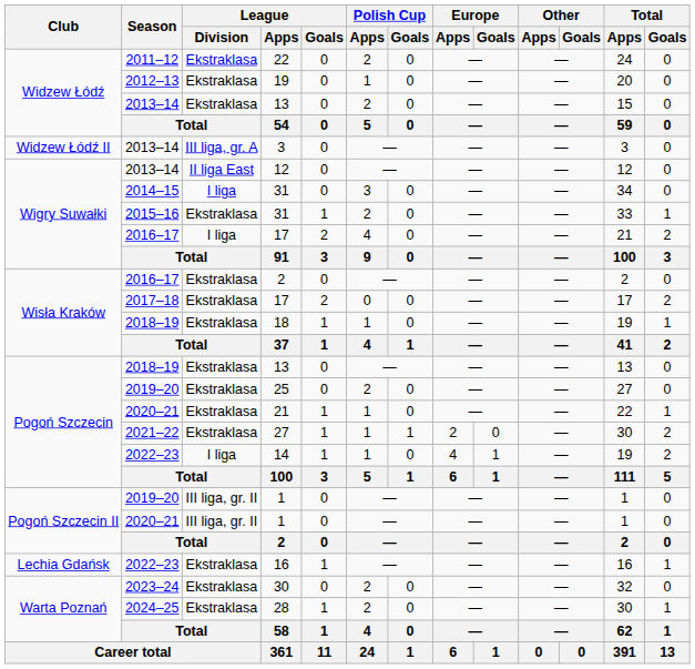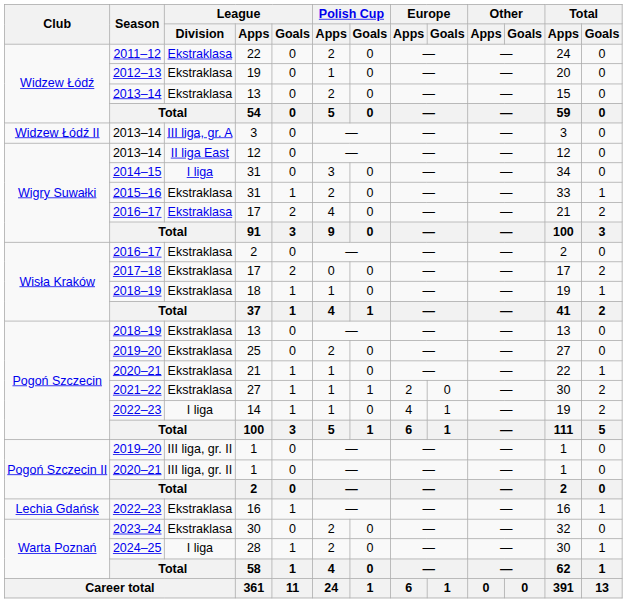 <table class="wikitable" style="text-align: center;">
 <tr>
 <th rowspan="2">Club</th>
 <th rowspan="2">Season</th>
 <th colspan="3">League</th>
 <th colspan="2"><a href='#'>Polish Cup</a></th>
 <th colspan="2">Europe</th>
 <th colspan="2">Other</th>
 <th colspan="2">Total</th>
 </tr>
 <tr>
 <th>Division</th>
 <th>Apps</th>
 <th>Goals</th>
 <th>Apps</th>
 <th>Goals</th>
 <th>Apps</th>
 <th>Goals</th>
 <th>Apps</th>
 <th>Goals</th>
 <th>Apps</th>
 <th>Goals</th>
 </tr>
 <tr>
 <td rowspan="4"><a href='#'>Widzew Łódź</a></td>
 <td><a href='#'>2011–12</a></td>
 <td><a href='#'>Ekstraklasa</a></td>
 <td>22</td>
 <td>0</td>
 <td>2</td>
 <td>0</td>
 <td colspan="2">—</td>
 <td colspan="2">—</td>
 <td>24</td>
 <td>0</td>
 </tr>
 <tr>
 <td><a href='#'>2012–13</a></td>
 <td>Ekstraklasa</td>
 <td>19</td>
 <td>0</td>
 <td>1</td>
 <td>0</td>
 <td colspan="2">—</td>
 <td colspan="2">—</td>
 <td>20</td>
 <td>0</td>
 </tr>
 <tr>
 <td><a href='#'>2013–14</a></td>
 <td>Ekstraklasa</td>
 <td>13</td>
 <td>0</td>
 <td>2</td>
 <td>0</td>
 <td colspan="2">—</td>
 <td colspan="2">—</td>
 <td>15</td>
 <td>0</td>
 </tr>
 <tr>
 <th colspan="2">Total</th>
 <th>54</th>
 <th>0</th>
 <th>5</th>
 <th>0</th>
 <th colspan="2">—</th>
 <th colspan="2">—</th>
 <th>59</th>
 <th>0</th>
 </tr>
 <tr>
 <td><a href='#'>Widzew Łódź II</a></td>
 <td>2013–14</td>
 <td><a href='#'>III liga, gr. A</a></td>
 <td>3</td>
 <td>0</td>
 <td colspan="2">—</td>
 <td colspan="2">—</td>
 <td colspan="2">—</td>
 <td>3</td>
 <td>0</td>
 </tr>
 <tr>
 <td rowspan="5"><a href='#'>Wigry Suwałki</a></td>
 <td>2013–14</td>
 <td><a href='#'>II liga East</a></td>
 <td>12</td>
 <td>0</td>
 <td colspan="2">—</td>
 <td colspan="2">—</td>
 <td colspan="2">—</td>
 <td>12</td>
 <td>0</td>
 </tr>
 <tr>
 <td><a href='#'>2014–15</a></td>
 <td><a href='#'>I liga</a></td>
 <td>31</td>
 <td>0</td>
 <td>3</td>
 <td>0</td>
 <td colspan="2">—</td>
 <td colspan="2">—</td>
 <td>34</td>
 <td>0</td>
 </tr>
 <tr>
 <td><a href='#'>2015–16</a></td>
 <td>Ekstraklasa</td>
 <td>31</td>
 <td>1</td>
 <td>2</td>
 <td>0</td>
 <td colspan="2">—</td>
 <td colspan="2">—</td>
 <td>33</td>
 <td>1</td>
 </tr>
 <tr>
 <td><a href='#'>2016–17</a></td>
-<td>I liga</td>
+<td><a href='#'>Ekstraklasa</a></td>
 <td>17</td>
 <td>2</td>
 <td>4</td>
 <td>0</td>
 <td colspan="2">—</td>
 <td colspan="2">—</td>
 <td>21</td>
 <td>2</td>
 </tr>
 <tr>
 <th colspan="2">Total</th>
 <th>91</th>
 <th>3</th>
 <th>9</th>
 <th>0</th>
 <th colspan="2">—</th>
 <th colspan="2">—</th>
 <th>100</th>
 <th>3</th>
 </tr>
 <tr>
 <td rowspan="4"><a href='#'>Wisła Kraków</a></td>
 <td><a href='#'>2016–17</a></td>
 <td>Ekstraklasa</td>
 <td>2</td>
 <td>0</td>
 <td colspan="2">—</td>
 <td colspan="2">—</td>
 <td colspan="2">—</td>
 <td>2</td>
 <td>0</td>
 </tr>
 <tr>
 <td><a href='#'>2017–18</a></td>
 <td>Ekstraklasa</td>
 <td>17</td>
 <td>2</td>
 <td>0</td>
 <td>0</td>
 <td colspan="2">—</td>
 <td colspan="2">—</td>
 <td>17</td>
 <td>2</td>
 </tr>
 <tr>
 <td><a href='#'>2018–19</a></td>
 <td>Ekstraklasa</td>
 <td>18</td>
 <td>1</td>
 <td>1</td>
 <td>0</td>
 <td colspan="2">—</td>
 <td colspan="2">—</td>
 <td>19</td>
 <td>1</td>
 </tr>
 <tr>
 <th colspan="2">Total</th>
 <th>37</th>
 <th>1</th>
 <th>4</th>
 <th>1</th>
 <th colspan="2">—</th>
 <th colspan="2">—</th>
 <th>41</th>
 <th>2</th>
 </tr>
 <tr>
 <td rowspan="6"><a href='#'>Pogoń Szczecin</a></td>
 <td><a href='#'>2018–19</a></td>
 <td>Ekstraklasa</td>
 <td>13</td>
 <td>0</td>
 <td colspan="2">—</td>
 <td colspan="2">—</td>
 <td colspan="2">—</td>
 <td>13</td>
 <td>0</td>
 </tr>
 <tr>
 <td><a href='#'>2019–20</a></td>
 <td>Ekstraklasa</td>
 <td>25</td>
 <td>0</td>
 <td>2</td>
 <td>0</td>
 <td colspan="2">—</td>
 <td colspan="2">—</td>
 <td>27</td>
 <td>0</td>
 </tr>
 <tr>
 <td><a href='#'>2020–21</a></td>
 <td>Ekstraklasa</td>
 <td>21</td>
 <td>1</td>
 <td>1</td>
 <td>0</td>
 <td colspan="2">—</td>
 <td colspan="2">—</td>
 <td>22</td>
 <td>1</td>
 </tr>
 <tr>
 <td><a href='#'>2021–22</a></td>
 <td>Ekstraklasa</td>
 <td>27</td>
 <td>1</td>
 <td>1</td>
 <td>1</td>
 <td>2</td>
 <td>0</td>
 <td colspan="2">—</td>
 <td>30</td>
 <td>2</td>
 </tr>
 <tr>
 <td><a href='#'>2022–23</a></td>
 <td>I liga</td>
 <td>14</td>
 <td>1</td>
 <td>1</td>
 <td>0</td>
 <td>4</td>
 <td>1</td>
 <td colspan="2">—</td>
 <td>19</td>
 <td>2</td>
 </tr>
 <tr>
 <th colspan="2">Total</th>
 <th>100</th>
 <th>3</th>
 <th>5</th>
 <th>1</th>
 <th>6</th>
 <th>1</th>
 <th colspan="2">—</th>
 <th>111</th>
 <th>5</th>
 </tr>
 <tr>
 <td rowspan="3"><a href='#'>Pogoń Szczecin II</a></td>
 <td><a href='#'>2019–20</a></td>
 <td>III liga, gr. II</td>
 <td>1</td>
 <td>0</td>
 <td colspan="2">—</td>
 <td colspan="2">—</td>
 <td colspan="2">—</td>
 <td>1</td>
 <td>0</td>
 </tr>
 <tr>
 <td><a href='#'>2020–21</a></td>
 <td>III liga, gr. II</td>
 <td>1</td>
 <td>0</td>
 <td colspan="2">—</td>
 <td colspan="2">—</td>
 <td colspan="2">—</td>
 <td>1</td>
 <td>0</td>
 </tr>
 <tr>
 <th colspan="2">Total</th>
 <th>2</th>
 <th>0</th>
 <th colspan="2">—</th>
 <th colspan="2">—</th>
 <th colspan="2">—</th>
 <th>2</th>
 <th>0</th>
 </tr>
 <tr>
 <td><a href='#'>Lechia Gdańsk</a></td>
 <td><a href='#'>2022–23</a></td>
 <td>Ekstraklasa</td>
 <td>16</td>
 <td>1</td>
 <td colspan="2">—</td>
 <td colspan="2">—</td>
 <td colspan="2">—</td>
 <td>16</td>
 <td>1</td>
 </tr>
 <tr>
 <td rowspan="3"><a href='#'>Warta Poznań</a></td>
 <td><a href='#'>2023–24</a></td>
 <td>Ekstraklasa</td>
 <td>30</td>
 <td>0</td>
 <td>2</td>
 <td>0</td>
 <td colspan="2">—</td>
 <td colspan="2">—</td>
 <td>32</td>
 <td>0</td>
 </tr>
 <tr>
 <td><a href='#'>2024–25</a></td>
-<td>Ekstraklasa</td>
+<td>I liga</td>
 <td>28</td>
 <td>1</td>
 <td>2</td>
 <td>0</td>
 <td colspan="2">—</td>
 <td colspan="2">—</td>
 <td>30</td>
 <td>1</td>
 </tr>
 <tr>
 <th colspan="2">Total</th>
 <th>58</th>
 <th>1</th>
 <th>4</th>
 <th>0</th>
 <th colspan="2">—</th>
 <th colspan="2">—</th>
 <th>62</th>
 <th>1</th>
 </tr>
 <tr>
 <th colspan="3">Career total</th>
 <th>361</th>
 <th>11</th>
 <th>24</th>
 <th>1</th>
 <th>6</th>
 <th>1</th>
 <th>0</th>
 <th>0</th>
 <th>391</th>
 <th>13</th>
 </tr>
 </table>
